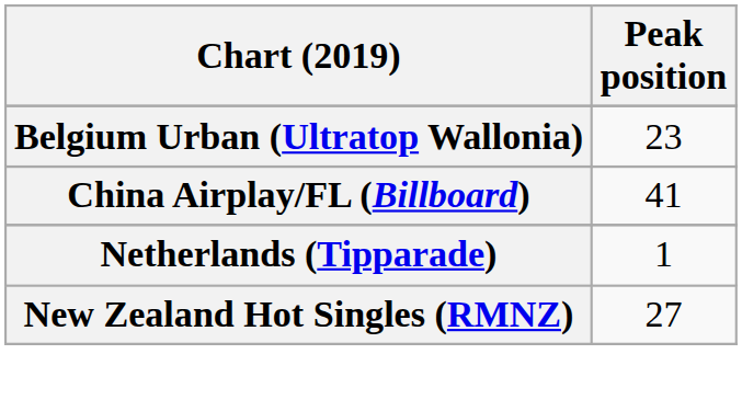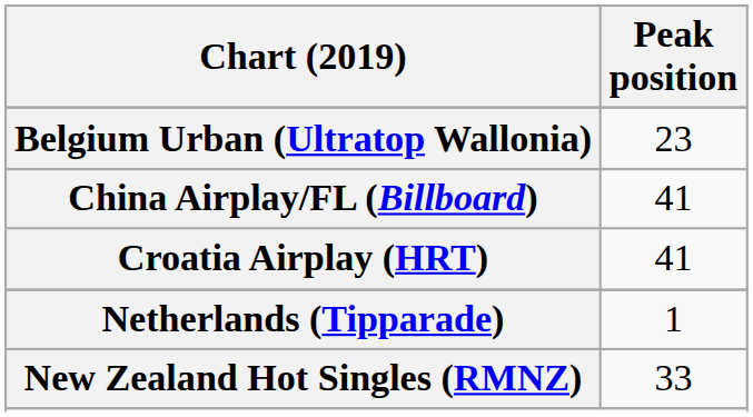 <table class="wikitable sortable plainrowheaders" style="text-align: center;">
 <tr>
 <th scope="col">Chart (2019)</th>
 <th scope="col">Peak<br>position</th>
 </tr>
 <tr>
 </tr>
 <tr>
 <th scope="row">Belgium Urban (<a href='#'>Ultratop</a> Wallonia)</th>
 <td>23</td>
 </tr>
 <tr>
 </tr>
 <tr>
 <th scope="row">China Airplay/FL (<em><a href='#'>Billboard</a></em>)</th>
 <td>41</td>
 </tr>
 <tr>
+<th scope="row">Croatia Airplay (<a href='#'>HRT</a>)</th>
+<td>41</td>
+</tr>
+<tr>
 </tr>
 <tr>
 <th scope="row">Netherlands (<a href='#'>Tipparade</a>)</th>
 <td>1</td>
 </tr>
 <tr>
 <th scope="row">New Zealand Hot Singles (<a href='#'>RMNZ</a>)</th>
-<td>27</td>
+<td>33</td>
 </tr>
 <tr>
 </tr>
 <tr>
 </tr>
 </table>
